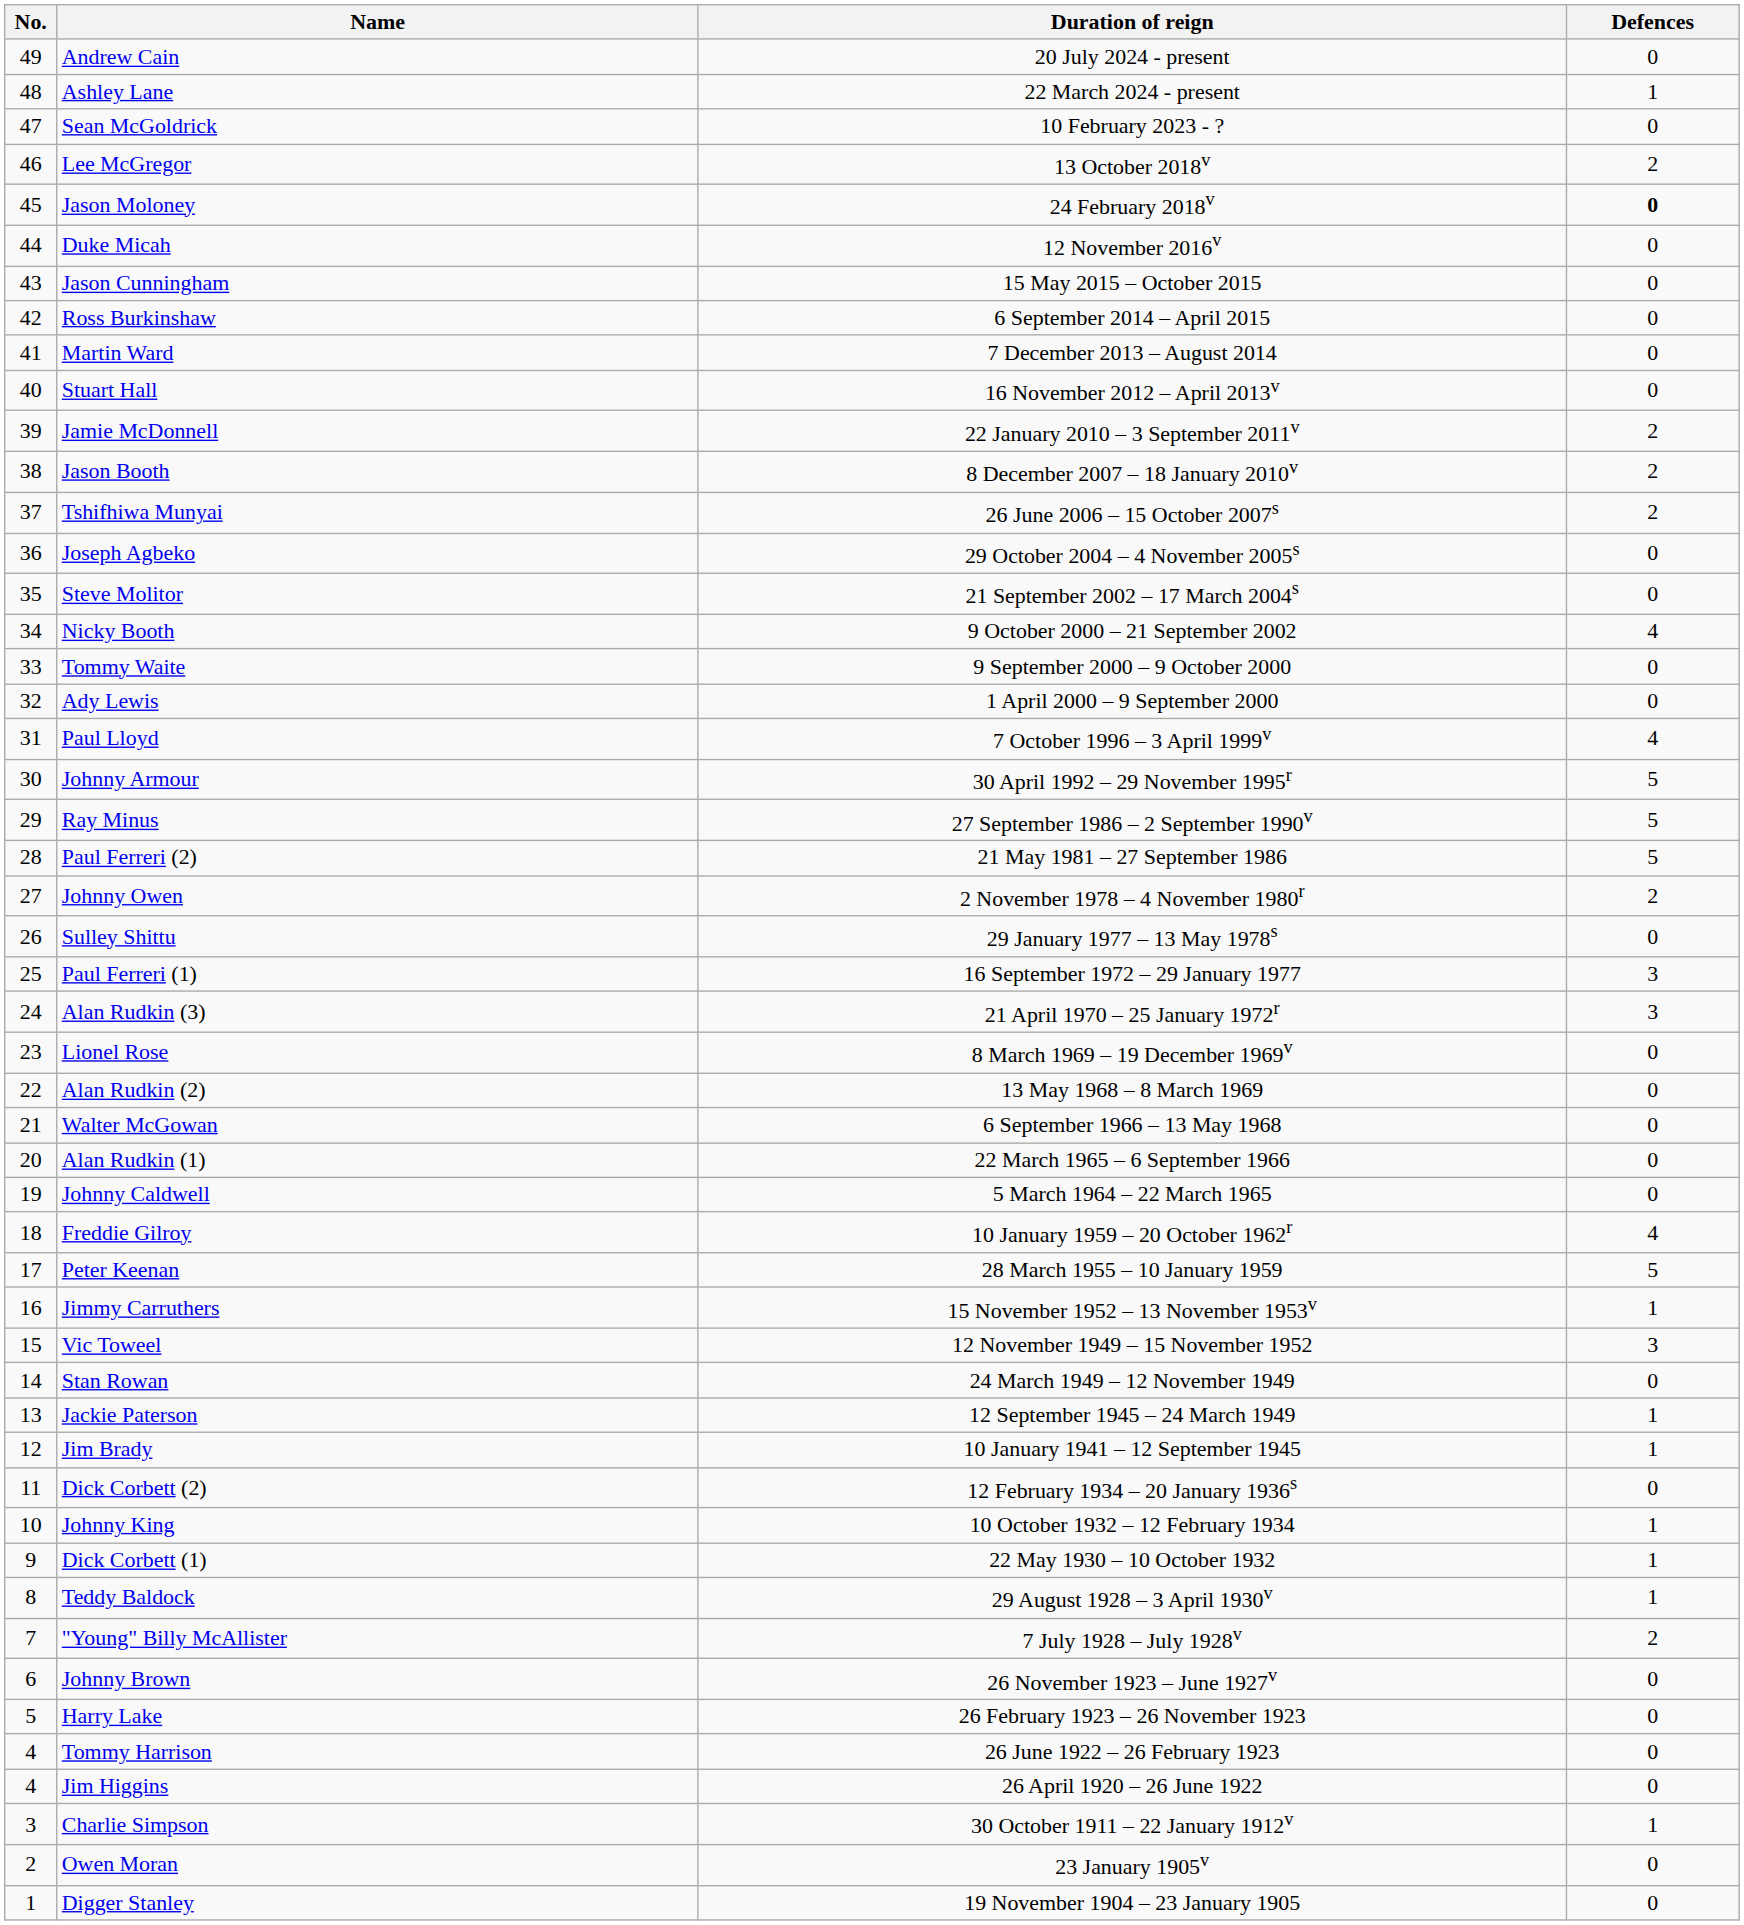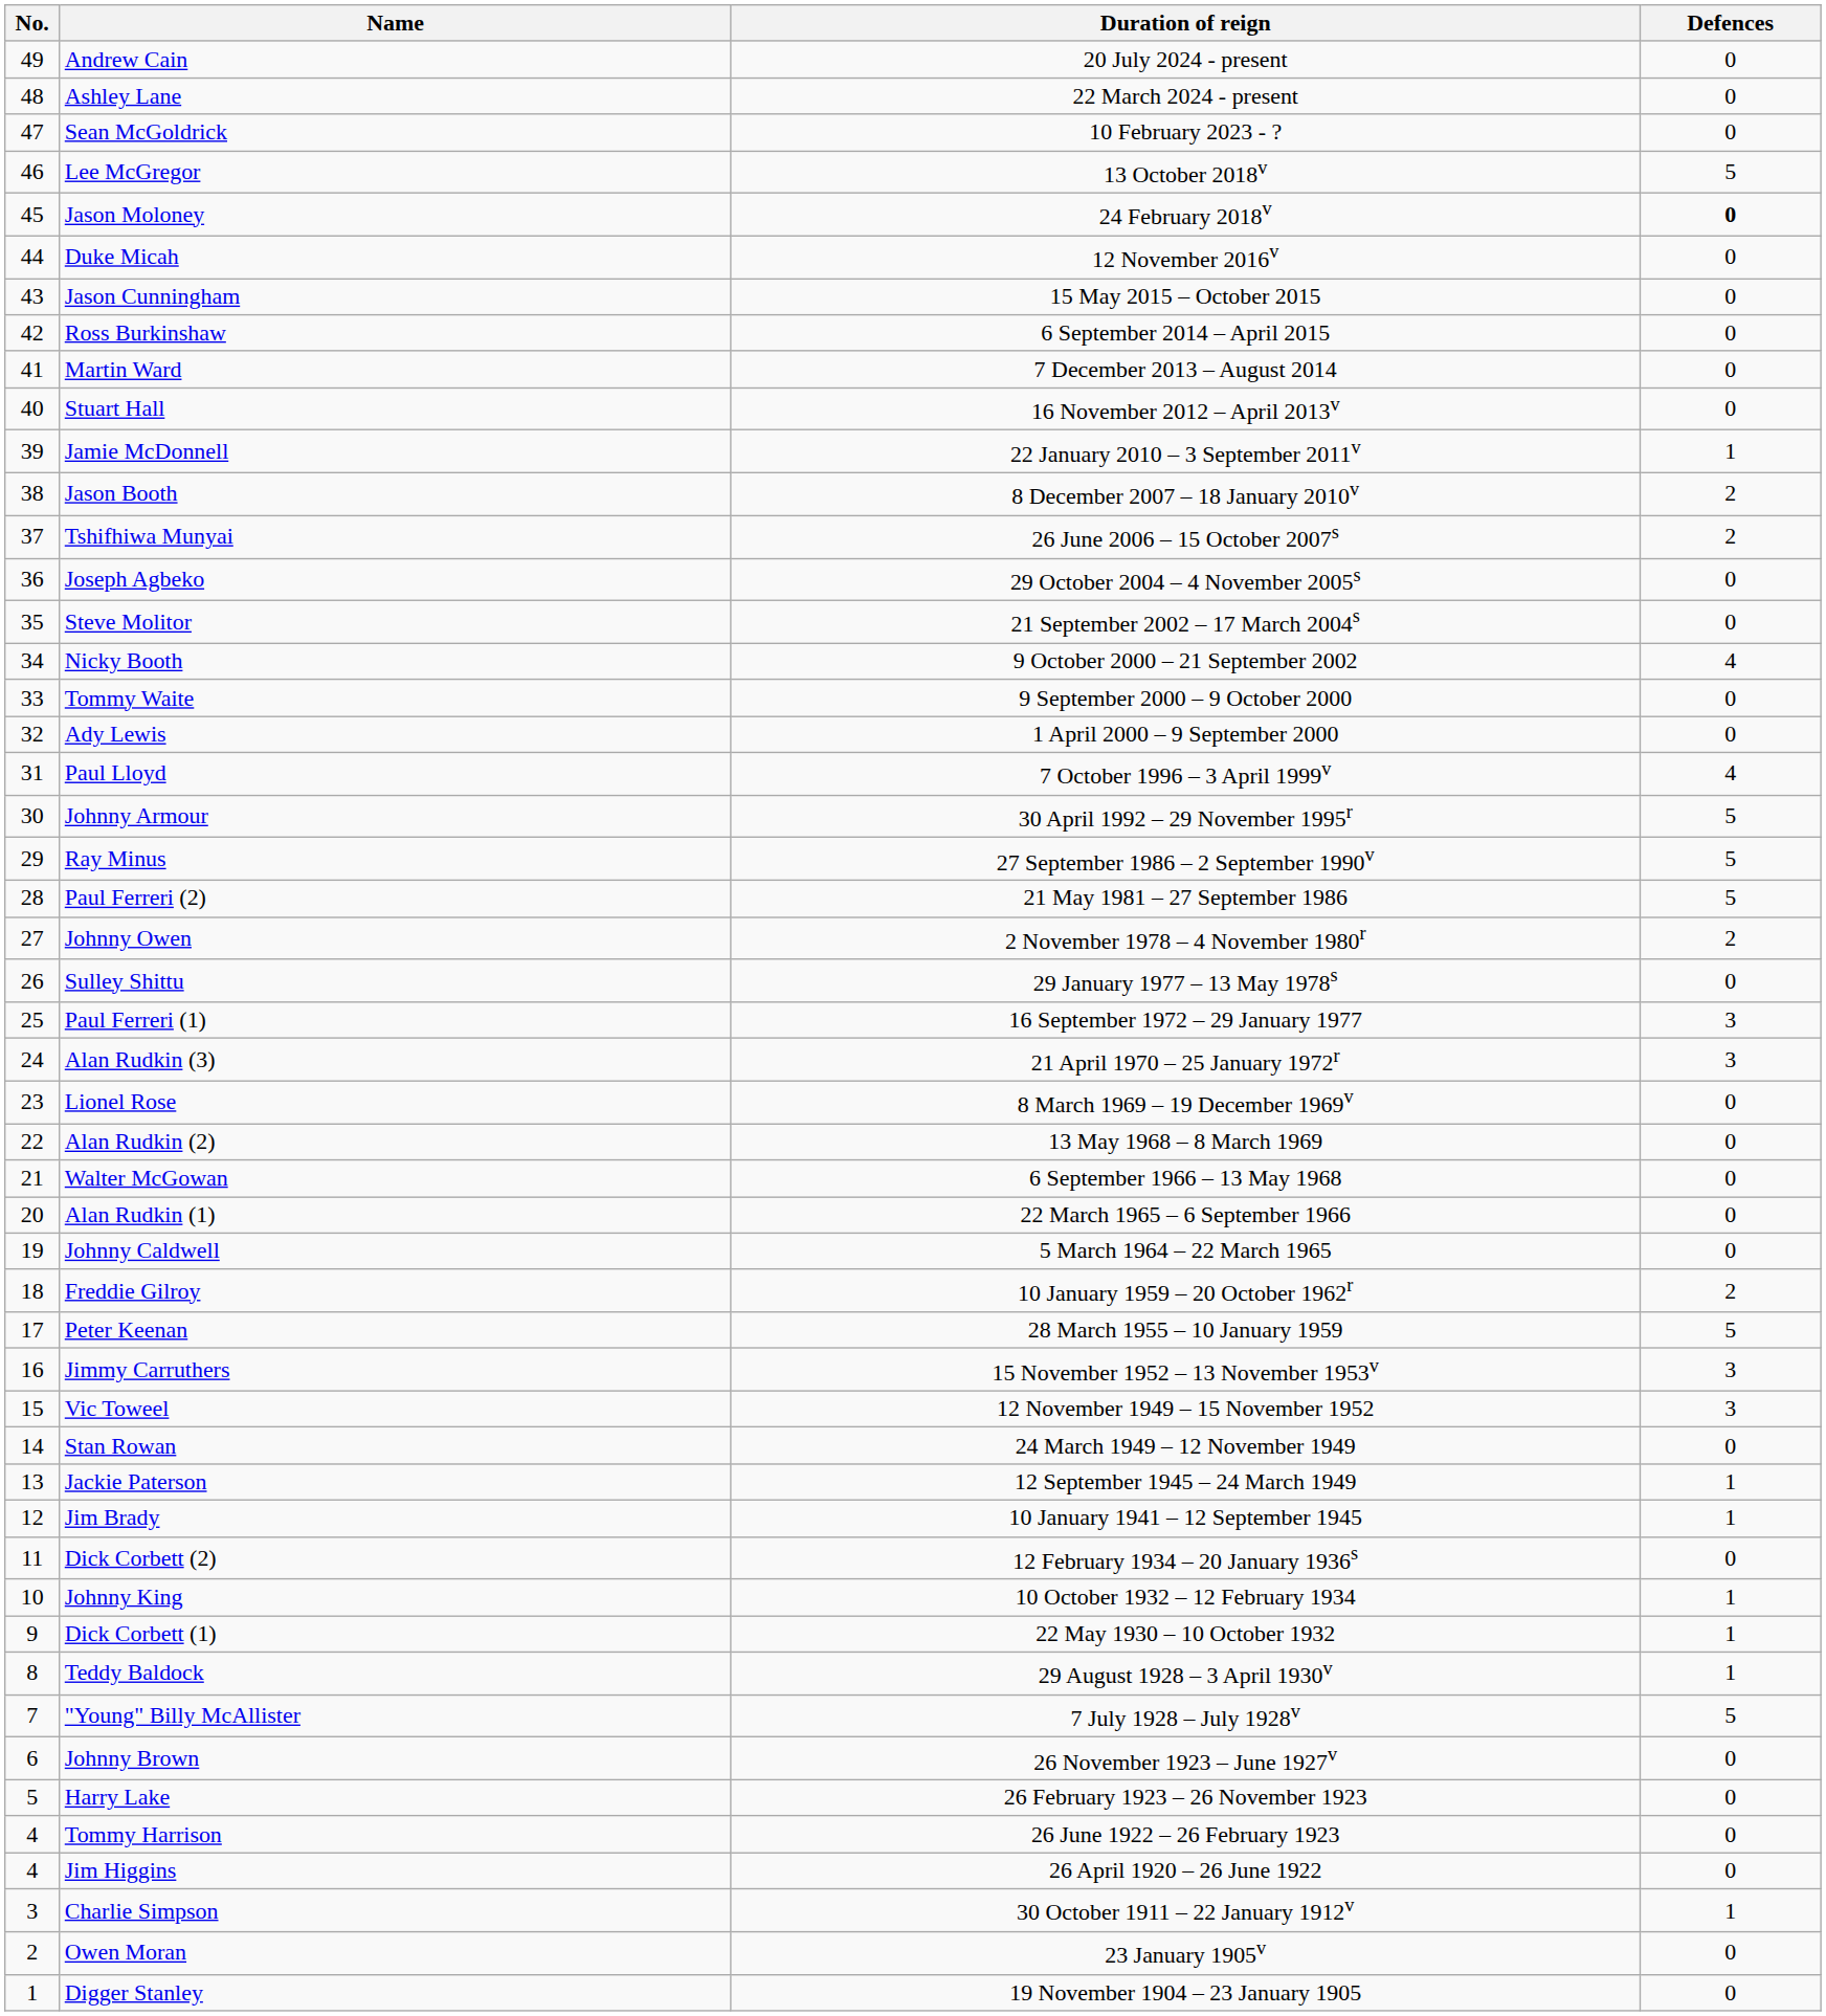 <table class="wikitable" width=80%>
 <tr>
 <th width=3%>No.</th>
 <th width=37%>Name</th>
 <th width=50%>Duration of reign</th>
 <th width=10%>Defences</th>
 </tr>
 <tr align=center>
 <td>49</td>
 <td align=left> <a href='#'>Andrew Cain</a></td>
 <td>20 July 2024 - present</td>
 <td>0</td>
 </tr>
 <tr align=center>
 <td>48</td>
 <td align=left> <a href='#'>Ashley Lane</a></td>
 <td>22 March 2024 - present</td>
-<td>1</td>
+<td>0</td>
 </tr>
 <tr align=center>
 <td>47</td>
 <td align=left> <a href='#'>Sean McGoldrick</a></td>
 <td>10 February 2023 - ?</td>
 <td>0</td>
 </tr>
 <tr align=center>
 <td>46</td>
 <td align=left> <a href='#'>Lee McGregor</a></td>
 <td>13 October 2018<sup>v</sup></td>
-<td>2</td>
+<td>5</td>
 </tr>
 <tr align=center>
 <td>45</td>
 <td align=left> <a href='#'>Jason Moloney</a></td>
 <td>24 February 2018<sup>v</sup></td>
 <td><strong>0</strong></td>
 </tr>
 <tr align=center>
 <td>44</td>
 <td align=left> <a href='#'>Duke Micah</a></td>
 <td>12 November 2016<sup>v</sup></td>
 <td>0</td>
 </tr>
 <tr align=center>
 <td>43</td>
 <td align=left> <a href='#'>Jason Cunningham</a></td>
 <td>15 May 2015 – October 2015</td>
 <td>0</td>
 </tr>
 <tr align=center>
 <td>42</td>
 <td align=left> <a href='#'>Ross Burkinshaw</a></td>
 <td>6 September 2014 – April 2015</td>
 <td>0</td>
 </tr>
 <tr align=center>
 <td>41</td>
 <td align=left> <a href='#'>Martin Ward</a></td>
 <td>7 December 2013 – August 2014</td>
 <td>0</td>
 </tr>
 <tr align=center>
 <td>40</td>
 <td align=left> <a href='#'>Stuart Hall</a></td>
 <td>16 November 2012 – April 2013<sup>v</sup></td>
 <td>0</td>
 </tr>
 <tr align=center>
 <td>39</td>
 <td align=left> <a href='#'>Jamie McDonnell</a></td>
 <td>22 January 2010 – 3 September 2011<sup>v</sup></td>
-<td>2</td>
+<td>1</td>
 </tr>
 <tr align=center>
 <td>38</td>
 <td align=left> <a href='#'>Jason Booth</a></td>
 <td>8 December 2007 – 18 January 2010<sup>v</sup></td>
 <td>2</td>
 </tr>
 <tr align=center>
 <td>37</td>
 <td align=left> <a href='#'>Tshifhiwa Munyai</a></td>
 <td>26 June 2006 – 15 October 2007<sup>s</sup></td>
 <td>2</td>
 </tr>
 <tr align=center>
 <td>36</td>
 <td align=left> <a href='#'>Joseph Agbeko</a></td>
 <td>29 October 2004 – 4 November 2005<sup>s</sup></td>
 <td>0</td>
 </tr>
 <tr align=center>
 <td>35</td>
 <td align=left> <a href='#'>Steve Molitor</a></td>
 <td>21 September 2002 – 17 March 2004<sup>s</sup></td>
 <td>0</td>
 </tr>
 <tr align=center>
 <td>34</td>
 <td align=left> <a href='#'>Nicky Booth</a></td>
 <td>9 October 2000 – 21 September 2002</td>
 <td>4</td>
 </tr>
 <tr align=center>
 <td>33</td>
 <td align=left> <a href='#'>Tommy Waite</a></td>
 <td>9 September 2000 – 9 October 2000</td>
 <td>0</td>
 </tr>
 <tr align=center>
 <td>32</td>
 <td align=left> <a href='#'>Ady Lewis</a></td>
 <td>1 April 2000 – 9 September 2000</td>
 <td>0</td>
 </tr>
 <tr align=center>
 <td>31</td>
 <td align=left> <a href='#'>Paul Lloyd</a></td>
 <td>7 October 1996 – 3 April 1999<sup>v</sup></td>
 <td>4</td>
 </tr>
 <tr align=center>
 <td>30</td>
 <td align=left> <a href='#'>Johnny Armour</a></td>
 <td>30 April 1992 – 29 November 1995<sup>r</sup></td>
 <td>5</td>
 </tr>
 <tr align=center>
 <td>29</td>
 <td align=left> <a href='#'>Ray Minus</a></td>
 <td>27 September 1986 – 2 September 1990<sup>v</sup></td>
 <td>5</td>
 </tr>
 <tr align=center>
 <td>28</td>
 <td align=left> <a href='#'>Paul Ferreri</a> (2)</td>
 <td>21 May 1981 – 27 September 1986</td>
 <td>5</td>
 </tr>
 <tr align=center>
 <td>27</td>
 <td align=left> <a href='#'>Johnny Owen</a></td>
 <td>2 November 1978 – 4 November 1980<sup>r</sup></td>
 <td>2</td>
 </tr>
 <tr align=center>
 <td>26</td>
 <td align=left> <a href='#'>Sulley Shittu</a></td>
 <td>29 January 1977 – 13 May 1978<sup>s</sup></td>
 <td>0</td>
 </tr>
 <tr align=center>
 <td>25</td>
 <td align=left> <a href='#'>Paul Ferreri</a> (1)</td>
 <td>16 September 1972 – 29 January 1977</td>
 <td>3</td>
 </tr>
 <tr align=center>
 <td>24</td>
 <td align=left> <a href='#'>Alan Rudkin</a> (3)</td>
 <td>21 April 1970 – 25 January 1972<sup>r</sup></td>
 <td>3</td>
 </tr>
 <tr align=center>
 <td>23</td>
 <td align=left> <a href='#'>Lionel Rose</a></td>
 <td>8 March 1969 – 19 December 1969<sup>v</sup></td>
 <td>0</td>
 </tr>
 <tr align=center>
 <td>22</td>
 <td align=left> <a href='#'>Alan Rudkin</a> (2)</td>
 <td>13 May 1968 – 8 March 1969</td>
 <td>0</td>
 </tr>
 <tr align=center>
 <td>21</td>
 <td align=left> <a href='#'>Walter McGowan</a></td>
 <td>6 September 1966 – 13 May 1968</td>
 <td>0</td>
 </tr>
 <tr align=center>
 <td>20</td>
 <td align=left> <a href='#'>Alan Rudkin</a> (1)</td>
 <td>22 March 1965 – 6 September 1966</td>
 <td>0</td>
 </tr>
 <tr align=center>
 <td>19</td>
 <td align=left> <a href='#'>Johnny Caldwell</a></td>
 <td>5 March 1964 – 22 March 1965</td>
 <td>0</td>
 </tr>
 <tr align=center>
 <td>18</td>
 <td align=left> <a href='#'>Freddie Gilroy</a></td>
 <td>10 January 1959 – 20 October 1962<sup>r</sup></td>
-<td>4</td>
+<td>2</td>
 </tr>
 <tr align=center>
 <td>17</td>
 <td align=left> <a href='#'>Peter Keenan</a></td>
 <td>28 March 1955 – 10 January 1959</td>
 <td>5</td>
 </tr>
 <tr align=center>
 <td>16</td>
 <td align=left> <a href='#'>Jimmy Carruthers</a></td>
 <td>15 November 1952 – 13 November 1953<sup>v</sup></td>
-<td>1</td>
+<td>3</td>
 </tr>
 <tr align=center>
 <td>15</td>
 <td align=left> <a href='#'>Vic Toweel</a></td>
 <td>12 November 1949 – 15 November 1952</td>
 <td>3</td>
 </tr>
 <tr align=center>
 <td>14</td>
 <td align=left> <a href='#'>Stan Rowan</a></td>
 <td>24 March 1949 – 12 November 1949</td>
 <td>0</td>
 </tr>
 <tr align=center>
 <td>13</td>
 <td align=left> <a href='#'>Jackie Paterson</a></td>
 <td>12 September 1945 – 24 March 1949</td>
 <td>1</td>
 </tr>
 <tr align=center>
 <td>12</td>
 <td align=left> <a href='#'>Jim Brady</a></td>
 <td>10 January 1941 – 12 September 1945</td>
 <td>1</td>
 </tr>
 <tr align=center>
 <td>11</td>
 <td align=left> <a href='#'>Dick Corbett</a> (2)</td>
 <td>12 February 1934 – 20 January 1936<sup>s</sup></td>
 <td>0</td>
 </tr>
 <tr align=center>
 <td>10</td>
 <td align=left> <a href='#'>Johnny King</a></td>
 <td>10 October 1932 – 12 February 1934</td>
 <td>1</td>
 </tr>
 <tr align=center>
 <td>9</td>
 <td align=left> <a href='#'>Dick Corbett</a> (1)</td>
 <td>22 May 1930 – 10 October 1932</td>
 <td>1</td>
 </tr>
 <tr align=center>
 <td>8</td>
 <td align=left> <a href='#'>Teddy Baldock</a></td>
 <td>29 August 1928 – 3 April 1930<sup>v</sup></td>
 <td>1</td>
 </tr>
 <tr align=center>
 <td>7</td>
 <td align=left> <a href='#'>"Young" Billy McAllister</a></td>
 <td>7 July 1928 – July 1928<sup>v</sup></td>
-<td>2</td>
+<td>5</td>
 </tr>
 <tr align=center>
 <td>6</td>
 <td align=left> <a href='#'>Johnny Brown</a></td>
 <td>26 November 1923 – June 1927<sup>v</sup></td>
 <td>0</td>
 </tr>
 <tr align=center>
 <td>5</td>
 <td align=left> <a href='#'>Harry Lake</a></td>
 <td>26 February 1923 – 26 November 1923</td>
 <td>0</td>
 </tr>
 <tr align=center>
 <td>4</td>
 <td align=left> <a href='#'>Tommy Harrison</a></td>
 <td>26 June 1922 – 26 February 1923</td>
 <td>0</td>
 </tr>
 <tr align=center>
 <td>4</td>
 <td align=left> <a href='#'>Jim Higgins</a></td>
 <td>26 April 1920 – 26 June 1922</td>
 <td>0</td>
 </tr>
 <tr align=center>
 <td>3</td>
 <td align=left> <a href='#'>Charlie Simpson</a></td>
 <td>30 October 1911 – 22 January 1912<sup>v</sup></td>
 <td>1</td>
 </tr>
 <tr align=center>
 <td>2</td>
 <td align=left> <a href='#'>Owen Moran</a></td>
 <td>23 January 1905<sup>v</sup></td>
 <td>0</td>
 </tr>
 <tr align=center>
 <td>1</td>
 <td align=left> <a href='#'>Digger Stanley</a></td>
 <td>19 November 1904 – 23 January 1905</td>
 <td>0</td>
 </tr>
 </table>
